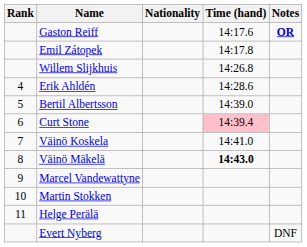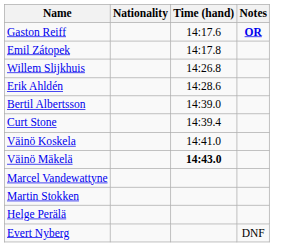 <table class="wikitable sortable" style="text-align:center">
 <tr>
-<th>Rank</th>
 <th>Name</th>
 <th>Nationality</th>
 <th>Time (hand)</th>
 <th>Notes</th>
 </tr>
 <tr>
-<td></td>
 <td align=left><a href='#'>Gaston Reiff</a></td>
 <td align=left></td>
 <td>14:17.6</td>
 <td><strong><a href='#'>OR</a></strong></td>
 </tr>
 <tr>
-<td></td>
 <td align=left><a href='#'>Emil Zátopek</a></td>
 <td align=left></td>
 <td>14:17.8</td>
 <td></td>
 </tr>
 <tr>
-<td></td>
 <td align=left><a href='#'>Willem Slijkhuis</a></td>
 <td align=left></td>
 <td>14:26.8</td>
 <td></td>
 </tr>
 <tr>
-<td>4</td>
 <td align=left><a href='#'>Erik Ahldén</a></td>
 <td align=left></td>
 <td>14:28.6</td>
 <td></td>
 </tr>
 <tr>
-<td>5</td>
 <td align=left><a href='#'>Bertil Albertsson</a></td>
 <td align=left></td>
 <td>14:39.0</td>
 <td></td>
 </tr>
 <tr>
-<td>6</td>
 <td align=left><a href='#'>Curt Stone</a></td>
 <td align=left></td>
-<td style="background: pink;">14:39.4</td>
+<td>14:39.4</td>
 <td></td>
 </tr>
 <tr>
-<td>7</td>
 <td align=left><a href='#'>Väinö Koskela</a></td>
 <td align=left></td>
 <td>14:41.0</td>
 <td></td>
 </tr>
 <tr>
-<td>8</td>
 <td align=left><a href='#'>Väinö Mäkelä</a></td>
 <td align=left></td>
 <td><strong>14:43.0</strong></td>
 <td></td>
 </tr>
 <tr>
-<td>9</td>
 <td align=left><a href='#'>Marcel Vandewattyne</a></td>
 <td align=left></td>
 <td></td>
 <td></td>
 </tr>
 <tr>
-<td>10</td>
 <td align=left><a href='#'>Martin Stokken</a></td>
 <td align=left></td>
 <td></td>
 <td></td>
 </tr>
 <tr>
-<td>11</td>
 <td align=left><a href='#'>Helge Perälä</a></td>
 <td align=left></td>
 <td></td>
 <td></td>
 </tr>
 <tr>
-<td></td>
 <td align=left><a href='#'>Evert Nyberg</a></td>
 <td align=left></td>
 <td></td>
 <td>DNF</td>
 </tr>
 </table>
